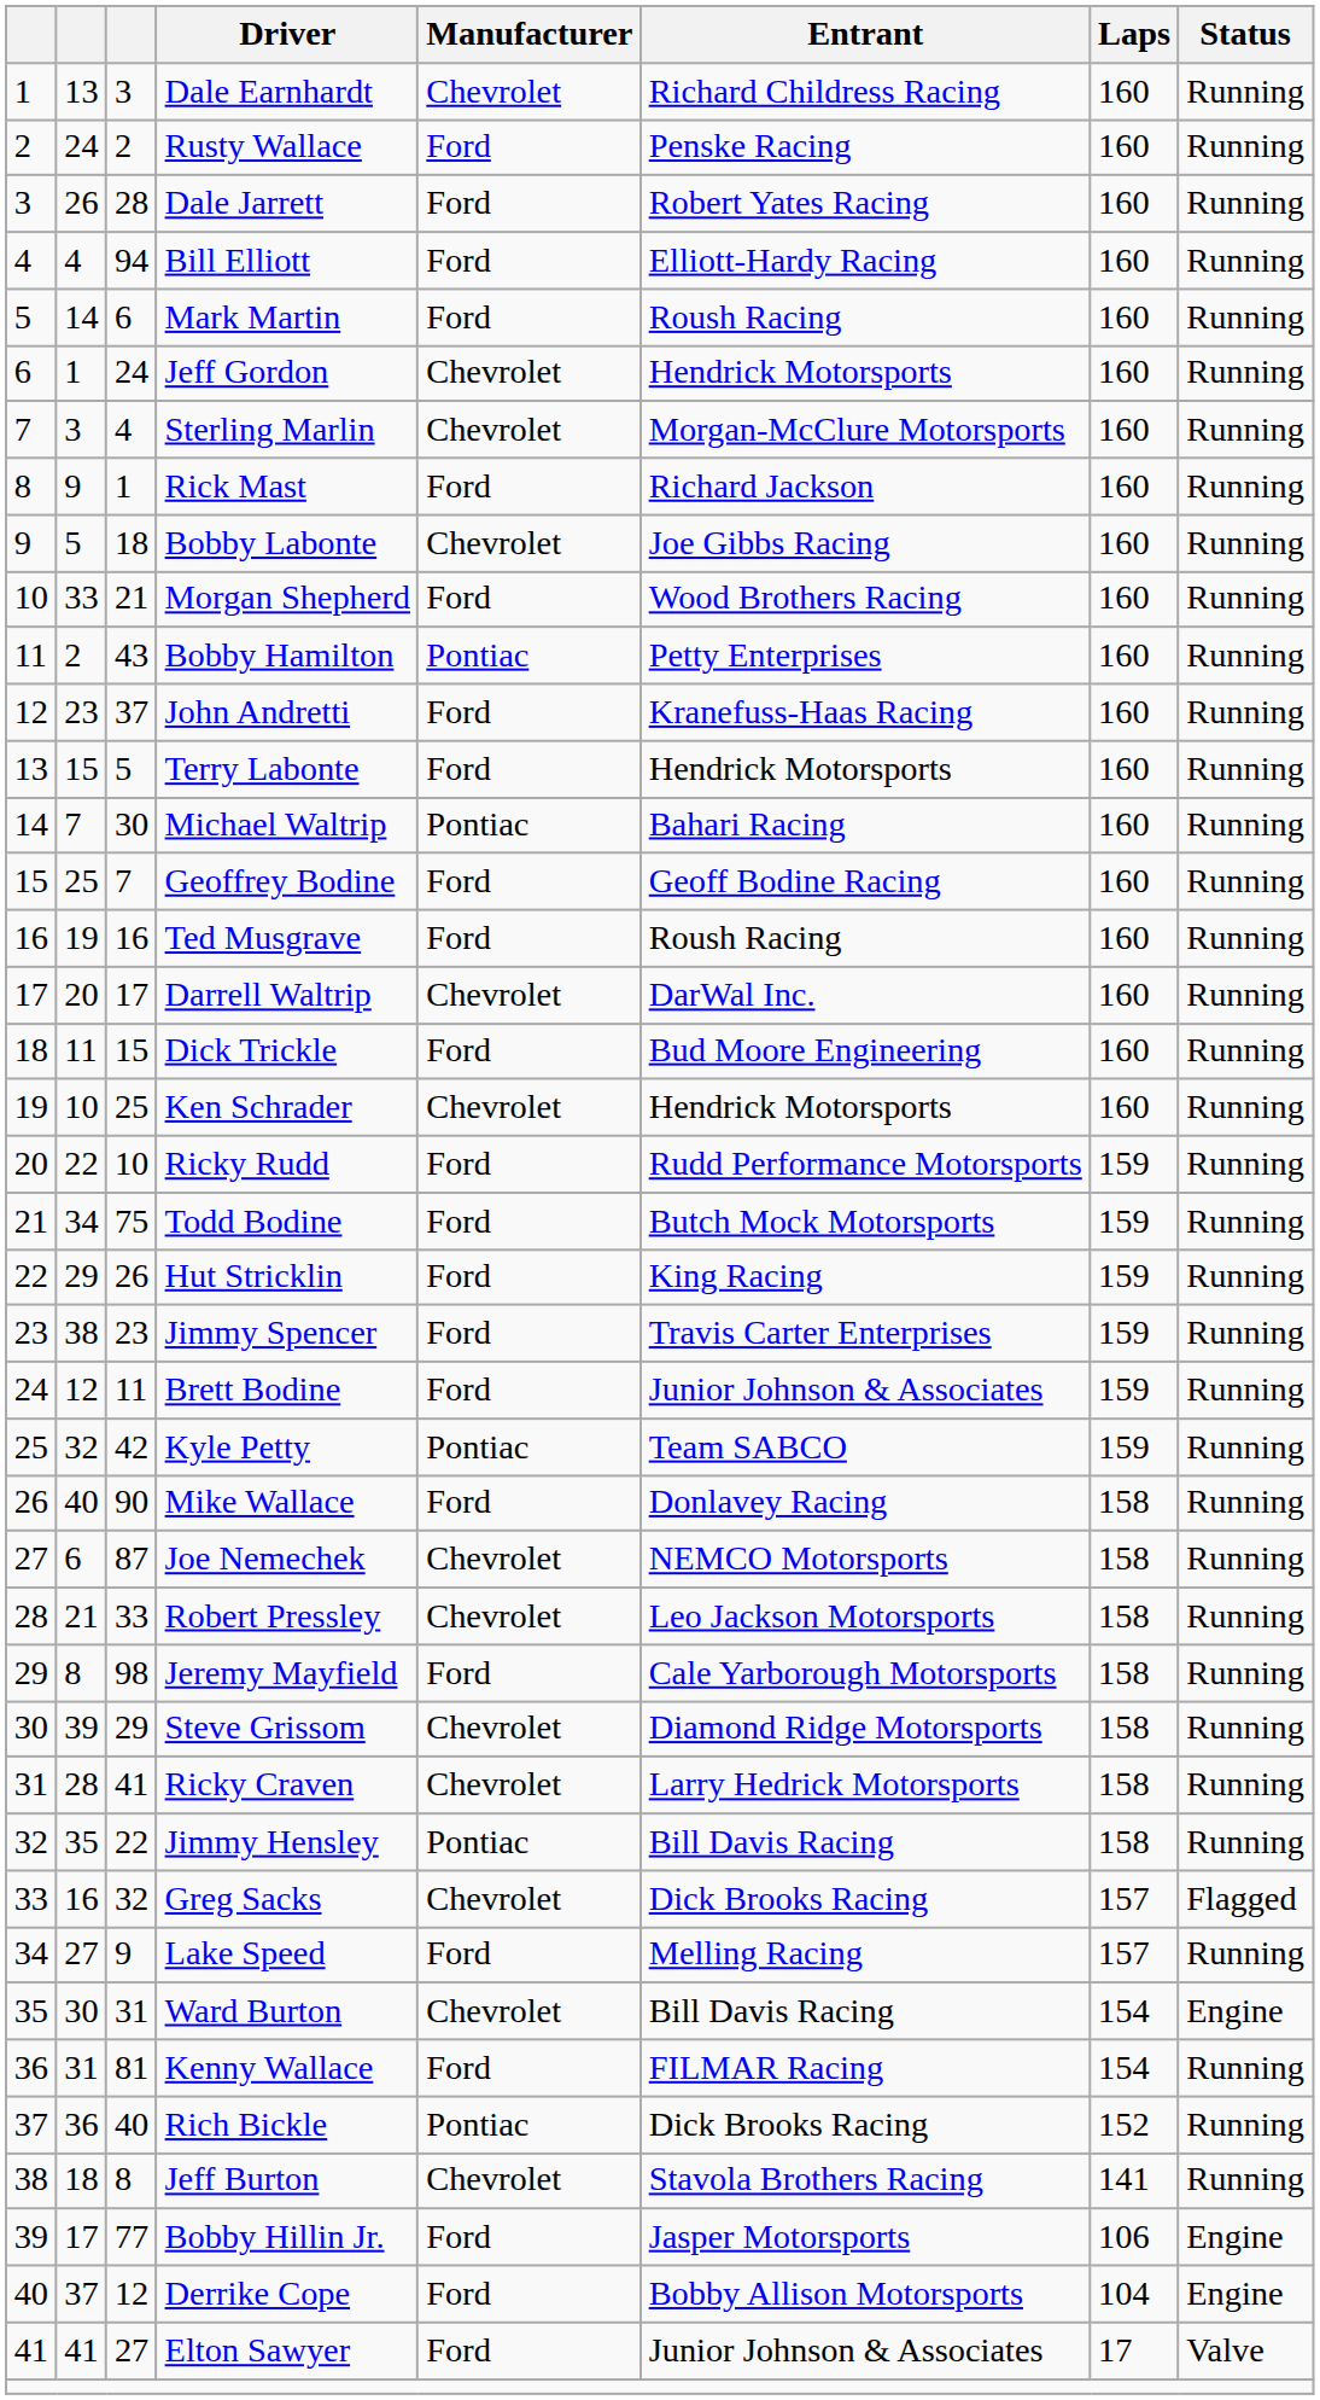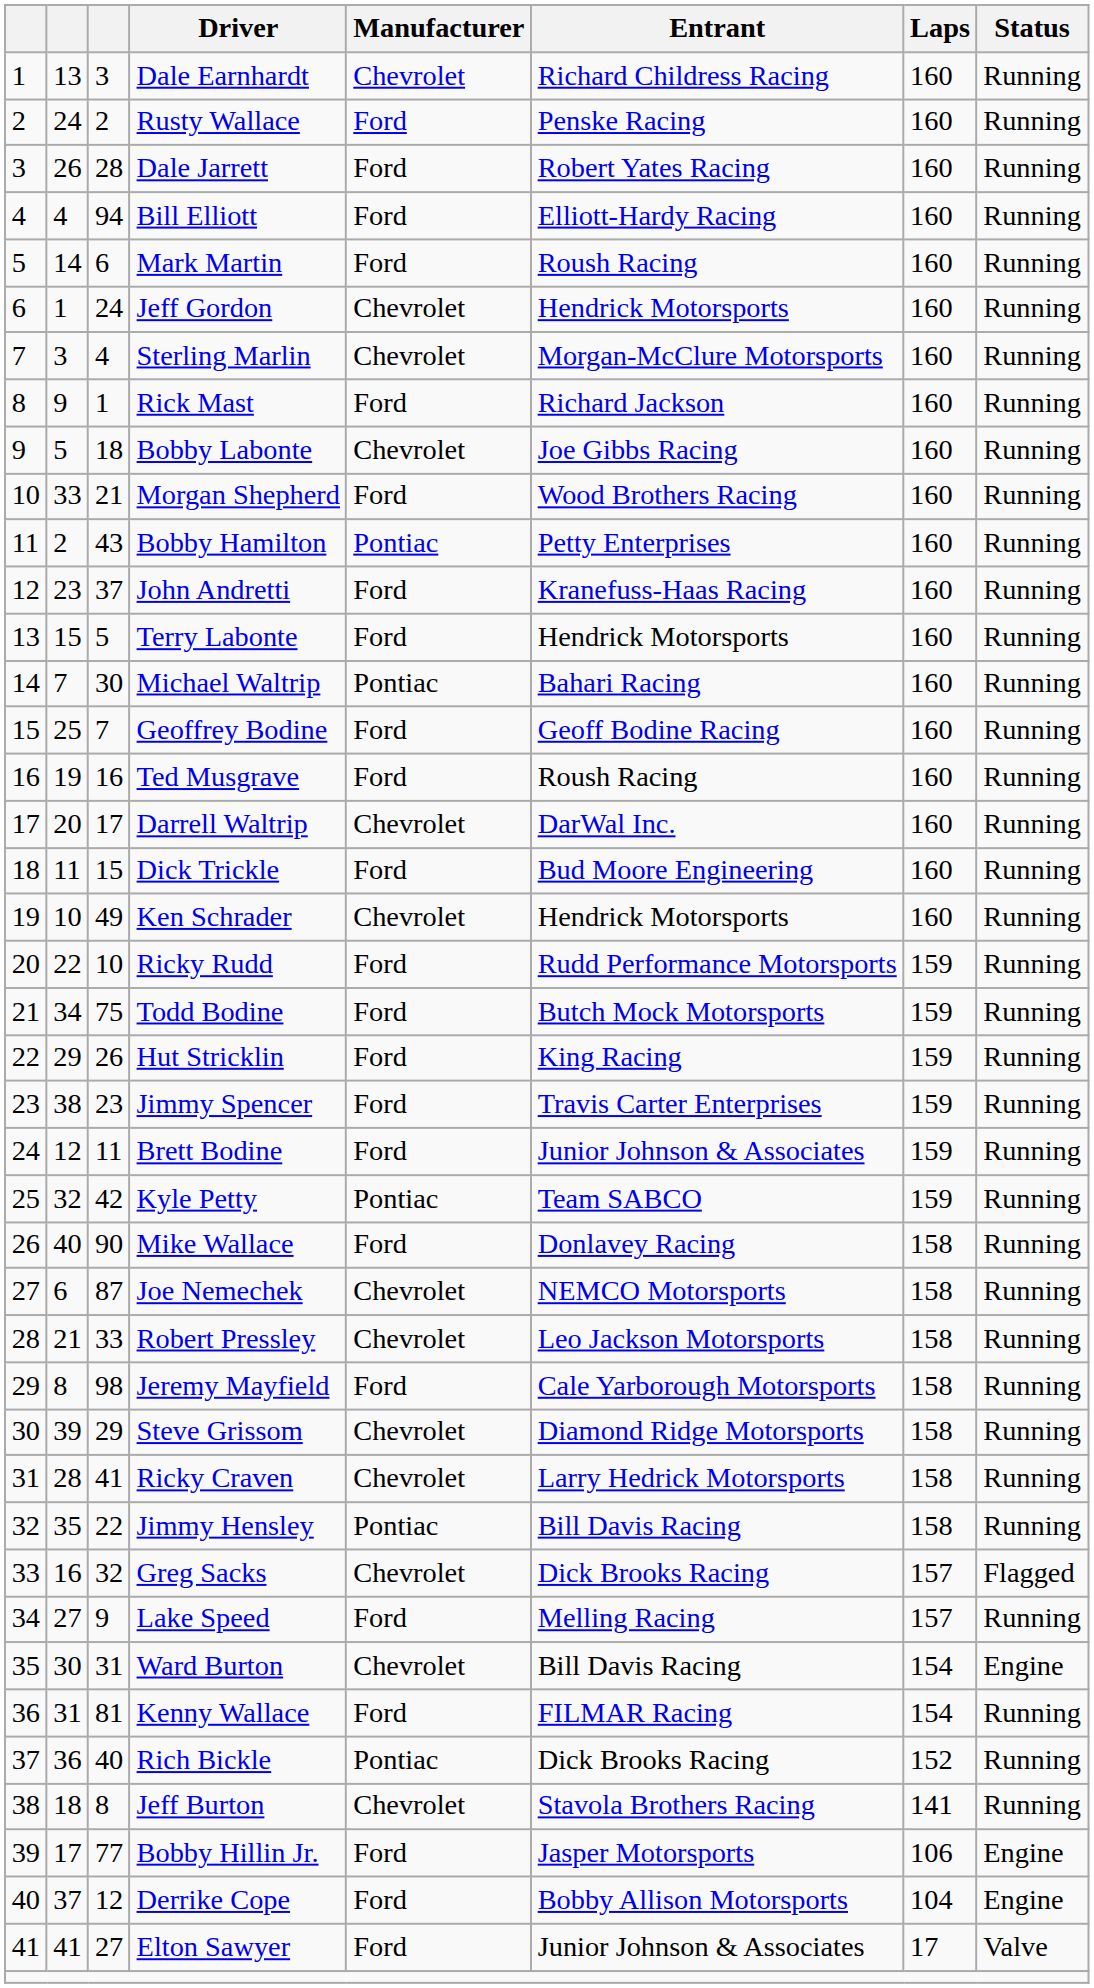 <table class="wikitable" style="font-size: 90%;">
 <tr>
 <th></th>
 <th></th>
 <th></th>
 <th>Driver</th>
 <th>Manufacturer</th>
 <th>Entrant</th>
 <th>Laps</th>
 <th>Status</th>
 </tr>
 <tr>
 <td>1</td>
 <td>13</td>
 <td>3</td>
 <td><a href='#'>Dale Earnhardt</a></td>
 <td><a href='#'>Chevrolet</a></td>
 <td><a href='#'>Richard Childress Racing</a></td>
 <td>160</td>
 <td>Running</td>
 </tr>
 <tr>
 <td>2</td>
 <td>24</td>
 <td>2</td>
 <td><a href='#'>Rusty Wallace</a></td>
 <td><a href='#'>Ford</a></td>
 <td><a href='#'>Penske Racing</a></td>
 <td>160</td>
 <td>Running</td>
 </tr>
 <tr>
 <td>3</td>
 <td>26</td>
 <td>28</td>
 <td><a href='#'>Dale Jarrett</a></td>
 <td>Ford</td>
 <td><a href='#'>Robert Yates Racing</a></td>
 <td>160</td>
 <td>Running</td>
 </tr>
 <tr>
 <td>4</td>
 <td>4</td>
 <td>94</td>
 <td><a href='#'>Bill Elliott</a></td>
 <td>Ford</td>
 <td><a href='#'>Elliott-Hardy Racing</a></td>
 <td>160</td>
 <td>Running</td>
 </tr>
 <tr>
 <td>5</td>
 <td>14</td>
 <td>6</td>
 <td><a href='#'>Mark Martin</a></td>
 <td>Ford</td>
 <td><a href='#'>Roush Racing</a></td>
 <td>160</td>
 <td>Running</td>
 </tr>
 <tr>
 <td>6</td>
 <td>1</td>
 <td>24</td>
 <td><a href='#'>Jeff Gordon</a></td>
 <td>Chevrolet</td>
 <td><a href='#'>Hendrick Motorsports</a></td>
 <td>160</td>
 <td>Running</td>
 </tr>
 <tr>
 <td>7</td>
 <td>3</td>
 <td>4</td>
 <td><a href='#'>Sterling Marlin</a></td>
 <td>Chevrolet</td>
 <td><a href='#'>Morgan-McClure Motorsports</a></td>
 <td>160</td>
 <td>Running</td>
 </tr>
 <tr>
 <td>8</td>
 <td>9</td>
 <td>1</td>
 <td><a href='#'>Rick Mast</a></td>
 <td>Ford</td>
 <td><a href='#'>Richard Jackson</a></td>
 <td>160</td>
 <td>Running</td>
 </tr>
 <tr>
 <td>9</td>
 <td>5</td>
 <td>18</td>
 <td><a href='#'>Bobby Labonte</a></td>
 <td>Chevrolet</td>
 <td><a href='#'>Joe Gibbs Racing</a></td>
 <td>160</td>
 <td>Running</td>
 </tr>
 <tr>
 <td>10</td>
 <td>33</td>
 <td>21</td>
 <td><a href='#'>Morgan Shepherd</a></td>
 <td>Ford</td>
 <td><a href='#'>Wood Brothers Racing</a></td>
 <td>160</td>
 <td>Running</td>
 </tr>
 <tr>
 <td>11</td>
 <td>2</td>
 <td>43</td>
 <td><a href='#'>Bobby Hamilton</a></td>
 <td><a href='#'>Pontiac</a></td>
 <td><a href='#'>Petty Enterprises</a></td>
 <td>160</td>
 <td>Running</td>
 </tr>
 <tr>
 <td>12</td>
 <td>23</td>
 <td>37</td>
 <td><a href='#'>John Andretti</a></td>
 <td>Ford</td>
 <td><a href='#'>Kranefuss-Haas Racing</a></td>
 <td>160</td>
 <td>Running</td>
 </tr>
 <tr>
 <td>13</td>
 <td>15</td>
 <td>5</td>
 <td><a href='#'>Terry Labonte</a></td>
 <td>Ford</td>
 <td>Hendrick Motorsports</td>
 <td>160</td>
 <td>Running</td>
 </tr>
 <tr>
 <td>14</td>
 <td>7</td>
 <td>30</td>
 <td><a href='#'>Michael Waltrip</a></td>
 <td>Pontiac</td>
 <td><a href='#'>Bahari Racing</a></td>
 <td>160</td>
 <td>Running</td>
 </tr>
 <tr>
 <td>15</td>
 <td>25</td>
 <td>7</td>
 <td><a href='#'>Geoffrey Bodine</a></td>
 <td>Ford</td>
 <td><a href='#'>Geoff Bodine Racing</a></td>
 <td>160</td>
 <td>Running</td>
 </tr>
 <tr>
 <td>16</td>
 <td>19</td>
 <td>16</td>
 <td><a href='#'>Ted Musgrave</a></td>
 <td>Ford</td>
 <td>Roush Racing</td>
 <td>160</td>
 <td>Running</td>
 </tr>
 <tr>
 <td>17</td>
 <td>20</td>
 <td>17</td>
 <td><a href='#'>Darrell Waltrip</a></td>
 <td>Chevrolet</td>
 <td><a href='#'>DarWal Inc.</a></td>
 <td>160</td>
 <td>Running</td>
 </tr>
 <tr>
 <td>18</td>
 <td>11</td>
 <td>15</td>
 <td><a href='#'>Dick Trickle</a></td>
 <td>Ford</td>
 <td><a href='#'>Bud Moore Engineering</a></td>
 <td>160</td>
 <td>Running</td>
 </tr>
 <tr>
 <td>19</td>
 <td>10</td>
-<td>25</td>
+<td>49</td>
 <td><a href='#'>Ken Schrader</a></td>
 <td>Chevrolet</td>
 <td>Hendrick Motorsports</td>
 <td>160</td>
 <td>Running</td>
 </tr>
 <tr>
 <td>20</td>
 <td>22</td>
 <td>10</td>
 <td><a href='#'>Ricky Rudd</a></td>
 <td>Ford</td>
 <td><a href='#'>Rudd Performance Motorsports</a></td>
 <td>159</td>
 <td>Running</td>
 </tr>
 <tr>
 <td>21</td>
 <td>34</td>
 <td>75</td>
 <td><a href='#'>Todd Bodine</a></td>
 <td>Ford</td>
 <td><a href='#'>Butch Mock Motorsports</a></td>
 <td>159</td>
 <td>Running</td>
 </tr>
 <tr>
 <td>22</td>
 <td>29</td>
 <td>26</td>
 <td><a href='#'>Hut Stricklin</a></td>
 <td>Ford</td>
 <td><a href='#'>King Racing</a></td>
 <td>159</td>
 <td>Running</td>
 </tr>
 <tr>
 <td>23</td>
 <td>38</td>
 <td>23</td>
 <td><a href='#'>Jimmy Spencer</a></td>
 <td>Ford</td>
 <td><a href='#'>Travis Carter Enterprises</a></td>
 <td>159</td>
 <td>Running</td>
 </tr>
 <tr>
 <td>24</td>
 <td>12</td>
 <td>11</td>
 <td><a href='#'>Brett Bodine</a></td>
 <td>Ford</td>
 <td><a href='#'>Junior Johnson & Associates</a></td>
 <td>159</td>
 <td>Running</td>
 </tr>
 <tr>
 <td>25</td>
 <td>32</td>
 <td>42</td>
 <td><a href='#'>Kyle Petty</a></td>
 <td>Pontiac</td>
 <td><a href='#'>Team SABCO</a></td>
 <td>159</td>
 <td>Running</td>
 </tr>
 <tr>
 <td>26</td>
 <td>40</td>
 <td>90</td>
 <td><a href='#'>Mike Wallace</a></td>
 <td>Ford</td>
 <td><a href='#'>Donlavey Racing</a></td>
 <td>158</td>
 <td>Running</td>
 </tr>
 <tr>
 <td>27</td>
 <td>6</td>
 <td>87</td>
 <td><a href='#'>Joe Nemechek</a></td>
 <td>Chevrolet</td>
 <td><a href='#'>NEMCO Motorsports</a></td>
 <td>158</td>
 <td>Running</td>
 </tr>
 <tr>
 <td>28</td>
 <td>21</td>
 <td>33</td>
 <td><a href='#'>Robert Pressley</a></td>
 <td>Chevrolet</td>
 <td><a href='#'>Leo Jackson Motorsports</a></td>
 <td>158</td>
 <td>Running</td>
 </tr>
 <tr>
 <td>29</td>
 <td>8</td>
 <td>98</td>
 <td><a href='#'>Jeremy Mayfield</a></td>
 <td>Ford</td>
 <td><a href='#'>Cale Yarborough Motorsports</a></td>
 <td>158</td>
 <td>Running</td>
 </tr>
 <tr>
 <td>30</td>
 <td>39</td>
 <td>29</td>
 <td><a href='#'>Steve Grissom</a></td>
 <td>Chevrolet</td>
 <td><a href='#'>Diamond Ridge Motorsports</a></td>
 <td>158</td>
 <td>Running</td>
 </tr>
 <tr>
 <td>31</td>
 <td>28</td>
 <td>41</td>
 <td><a href='#'>Ricky Craven</a></td>
 <td>Chevrolet</td>
 <td><a href='#'>Larry Hedrick Motorsports</a></td>
 <td>158</td>
 <td>Running</td>
 </tr>
 <tr>
 <td>32</td>
 <td>35</td>
 <td>22</td>
 <td><a href='#'>Jimmy Hensley</a></td>
 <td>Pontiac</td>
 <td><a href='#'>Bill Davis Racing</a></td>
 <td>158</td>
 <td>Running</td>
 </tr>
 <tr>
 <td>33</td>
 <td>16</td>
 <td>32</td>
 <td><a href='#'>Greg Sacks</a></td>
 <td>Chevrolet</td>
 <td><a href='#'>Dick Brooks Racing</a></td>
 <td>157</td>
 <td>Flagged</td>
 </tr>
 <tr>
 <td>34</td>
 <td>27</td>
 <td>9</td>
 <td><a href='#'>Lake Speed</a></td>
 <td>Ford</td>
 <td><a href='#'>Melling Racing</a></td>
 <td>157</td>
 <td>Running</td>
 </tr>
 <tr>
 <td>35</td>
 <td>30</td>
 <td>31</td>
 <td><a href='#'>Ward Burton</a></td>
 <td>Chevrolet</td>
 <td>Bill Davis Racing</td>
 <td>154</td>
 <td>Engine</td>
 </tr>
 <tr>
 <td>36</td>
 <td>31</td>
 <td>81</td>
 <td><a href='#'>Kenny Wallace</a></td>
 <td>Ford</td>
 <td><a href='#'>FILMAR Racing</a></td>
 <td>154</td>
 <td>Running</td>
 </tr>
 <tr>
 <td>37</td>
 <td>36</td>
 <td>40</td>
 <td><a href='#'>Rich Bickle</a></td>
 <td>Pontiac</td>
 <td>Dick Brooks Racing</td>
 <td>152</td>
 <td>Running</td>
 </tr>
 <tr>
 <td>38</td>
 <td>18</td>
 <td>8</td>
 <td><a href='#'>Jeff Burton</a></td>
 <td>Chevrolet</td>
 <td><a href='#'>Stavola Brothers Racing</a></td>
 <td>141</td>
 <td>Running</td>
 </tr>
 <tr>
 <td>39</td>
 <td>17</td>
 <td>77</td>
 <td><a href='#'>Bobby Hillin Jr.</a></td>
 <td>Ford</td>
 <td><a href='#'>Jasper Motorsports</a></td>
 <td>106</td>
 <td>Engine</td>
 </tr>
 <tr>
 <td>40</td>
 <td>37</td>
 <td>12</td>
 <td><a href='#'>Derrike Cope</a></td>
 <td>Ford</td>
 <td><a href='#'>Bobby Allison Motorsports</a></td>
 <td>104</td>
 <td>Engine</td>
 </tr>
 <tr>
 <td>41</td>
 <td>41</td>
 <td>27</td>
 <td><a href='#'>Elton Sawyer</a></td>
 <td>Ford</td>
 <td>Junior Johnson & Associates</td>
 <td>17</td>
 <td>Valve</td>
 </tr>
 <tr>
 <td colspan="8"></td>
 </tr>
 </table>
